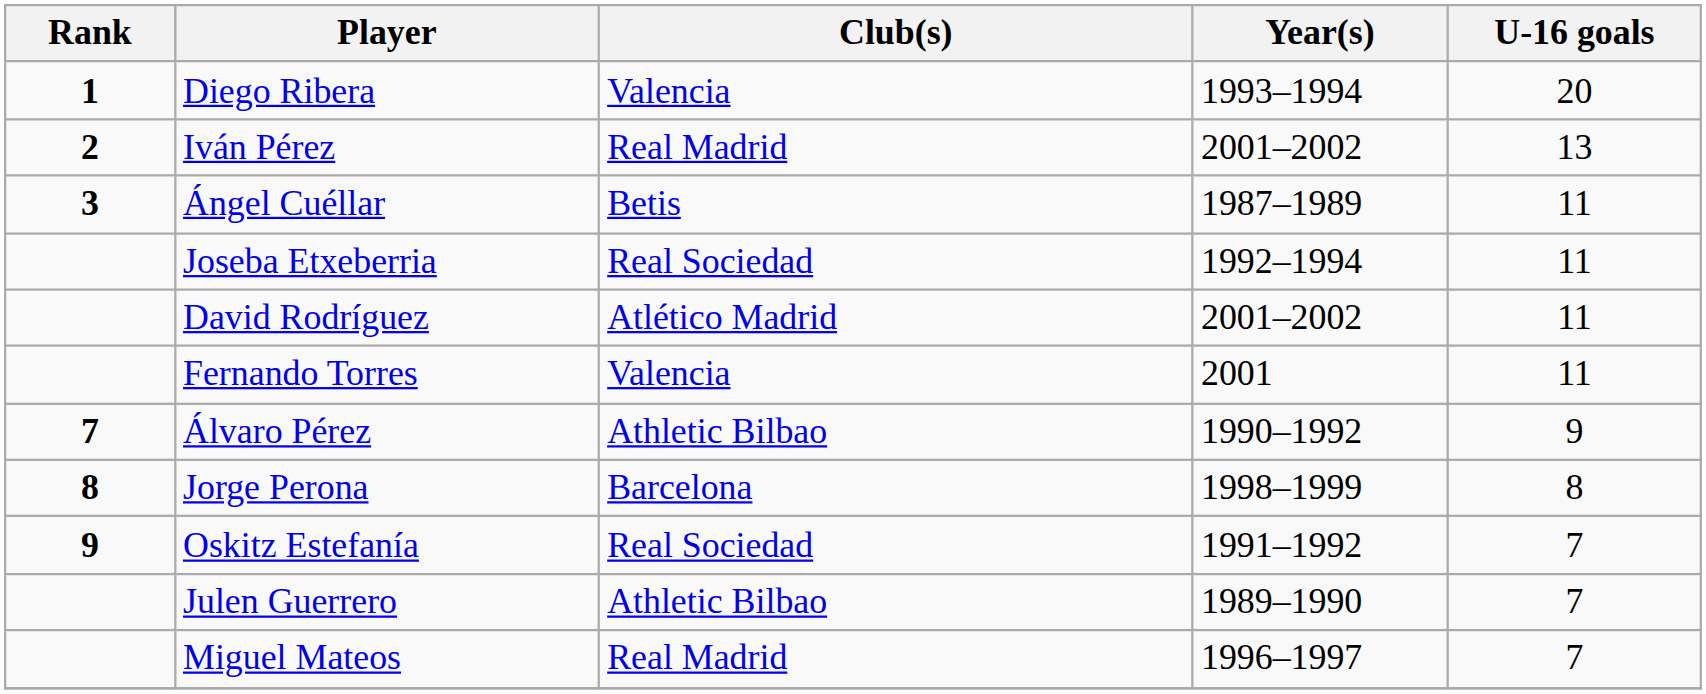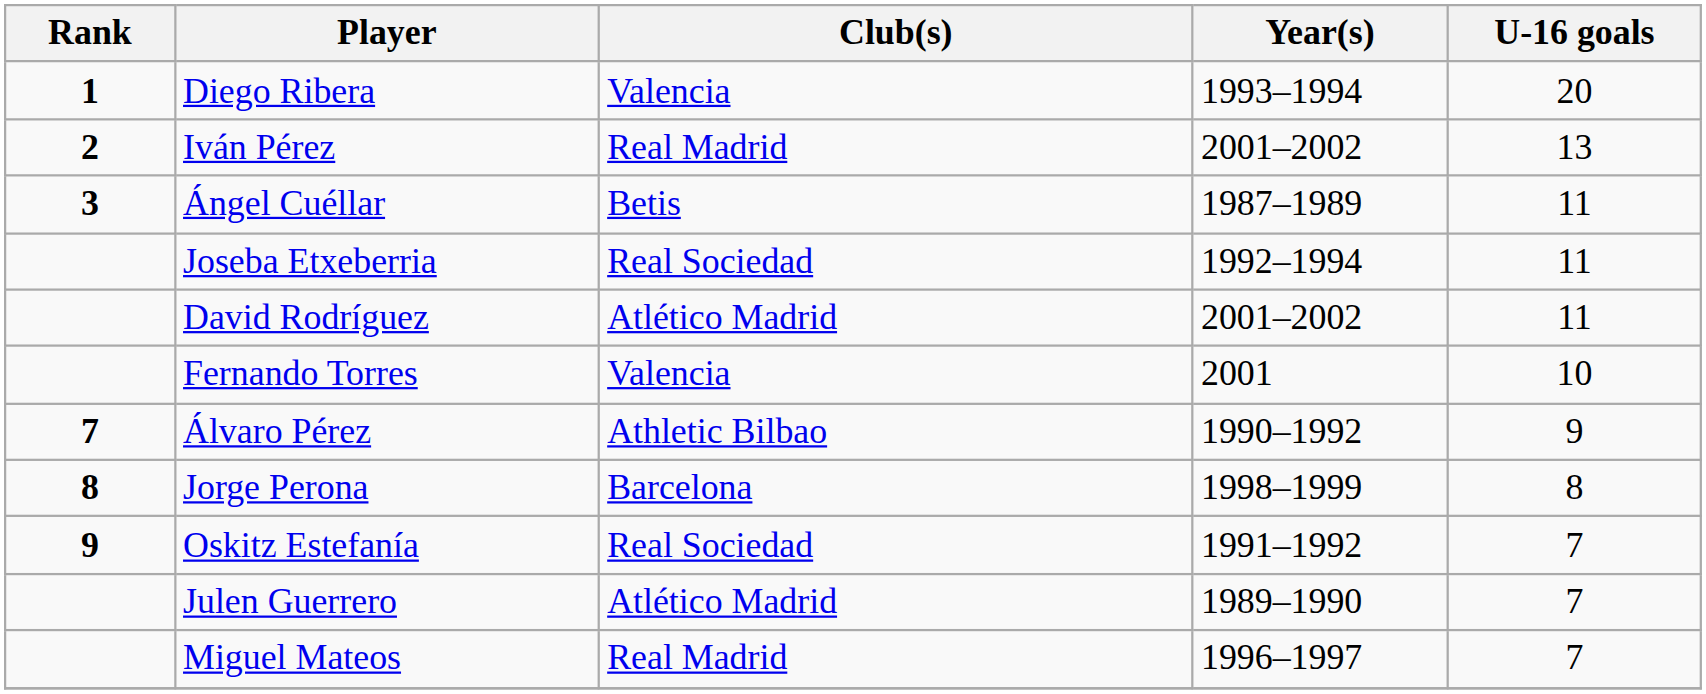 <table class="wikitable" width=60%>
 <tr>
 <th width = 10%>Rank</th>
 <th width = 25%>Player</th>
 <th width = 35%>Club(s)</th>
 <th width = 15%>Year(s)</th>
 <th width = 15%>U-16 goals</th>
 </tr>
 <tr>
 <td align=center><strong>1</strong></td>
 <td><a href='#'>Diego Ribera</a></td>
 <td><a href='#'>Valencia</a></td>
 <td>1993–1994</td>
 <td align=center>20</td>
 </tr>
 <tr>
 <td align=center><strong>2</strong></td>
 <td><a href='#'>Iván Pérez</a></td>
 <td><a href='#'>Real Madrid</a></td>
 <td>2001–2002</td>
 <td align=center>13</td>
 </tr>
 <tr>
 <td align=center><strong>3</strong></td>
 <td><a href='#'>Ángel Cuéllar</a></td>
 <td><a href='#'>Betis</a></td>
 <td>1987–1989</td>
 <td align=center>11</td>
 </tr>
 <tr>
 <td align=center> </td>
 <td><a href='#'>Joseba Etxeberria</a></td>
 <td><a href='#'>Real Sociedad</a></td>
 <td>1992–1994</td>
 <td align=center>11</td>
 </tr>
 <tr>
 <td align=center> </td>
 <td><a href='#'>David Rodríguez</a></td>
 <td><a href='#'>Atlético Madrid</a></td>
 <td>2001–2002</td>
 <td align=center>11</td>
 </tr>
 <tr>
 <td align=center> </td>
 <td><a href='#'>Fernando Torres</a></td>
 <td><a href='#'>Valencia</a></td>
 <td>2001</td>
-<td align=center>11</td>
+<td align=center>10</td>
 </tr>
 <tr>
 <td align=center><strong>7</strong></td>
 <td><a href='#'>Álvaro Pérez</a></td>
 <td><a href='#'>Athletic Bilbao</a></td>
 <td>1990–1992</td>
 <td align=center>9</td>
 </tr>
 <tr>
 <td align=center><strong>8</strong></td>
 <td><a href='#'>Jorge Perona</a></td>
 <td><a href='#'>Barcelona</a></td>
 <td>1998–1999</td>
 <td align=center>8</td>
 </tr>
 <tr>
 <td align=center><strong>9</strong></td>
 <td><a href='#'>Oskitz Estefanía</a></td>
 <td><a href='#'>Real Sociedad</a></td>
 <td>1991–1992</td>
 <td align=center>7</td>
 </tr>
 <tr>
 <td align=center> </td>
 <td><a href='#'>Julen Guerrero</a></td>
-<td><a href='#'>Athletic Bilbao</a></td>
+<td><a href='#'>Atlético Madrid</a></td>
 <td>1989–1990</td>
 <td align=center>7</td>
 </tr>
 <tr>
 <td align=center> </td>
 <td><a href='#'>Miguel Mateos</a></td>
 <td><a href='#'>Real Madrid</a></td>
 <td>1996–1997</td>
 <td align=center>7</td>
 </tr>
 <tr>
 </tr>
 </table>
